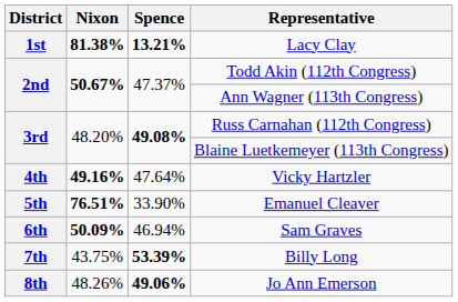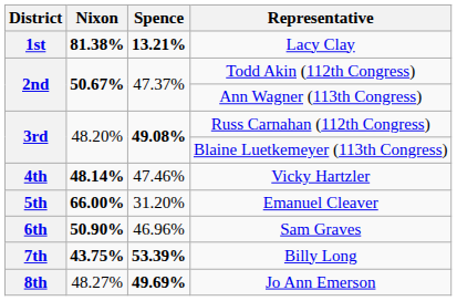 <table class=wikitable>
 <tr>
 <th>District</th>
 <th>Nixon</th>
 <th>Spence</th>
 <th>Representative</th>
 </tr>
 <tr align=center>
 <th rowspan=1 ><a href='#'>1st</a></th>
 <td rowspan=1><strong>81.38%</strong></td>
 <td rowspan=1><strong>13.21%</strong></td>
 <td><a href='#'>Lacy Clay</a></td>
 </tr>
 <tr align=center>
 <th rowspan=2 ><a href='#'>2nd</a></th>
 <td rowspan=2><strong>50.67%</strong></td>
 <td rowspan=2>47.37%</td>
 <td><a href='#'>Todd Akin</a> (<a href='#'>112th Congress</a>)</td>
 </tr>
 <tr align=center>
 <td><a href='#'>Ann Wagner</a> (<a href='#'>113th Congress</a>)</td>
 </tr>
 <tr align=center>
 <th rowspan=2 ><a href='#'>3rd</a></th>
 <td rowspan=2>48.20%</td>
 <td rowspan=2><strong>49.08%</strong></td>
 <td><a href='#'>Russ Carnahan</a> (<a href='#'>112th Congress</a>)</td>
 </tr>
 <tr align=center>
 <td><a href='#'>Blaine Luetkemeyer</a> (<a href='#'>113th Congress</a>)</td>
 </tr>
 <tr align=center>
 <th rowspan=1 ><a href='#'>4th</a></th>
-<td rowspan=1><strong>49.16%</strong></td>
-<td rowspan=1>47.64%</td>
+<td rowspan=1><strong>48.14%</strong></td>
+<td rowspan=1>47.46%</td>
 <td><a href='#'>Vicky Hartzler</a></td>
 </tr>
 <tr align=center>
 <th rowspan=1 ><a href='#'>5th</a></th>
-<td rowspan=1><strong>76.51%</strong></td>
-<td rowspan=1>33.90%</td>
+<td rowspan=1><strong>66.00%</strong></td>
+<td rowspan=1>31.20%</td>
 <td><a href='#'>Emanuel Cleaver</a></td>
 </tr>
 <tr align=center>
 <th rowspan=1 ><a href='#'>6th</a></th>
-<td rowspan=1><strong>50.09%</strong></td>
-<td rowspan=1>46.94%</td>
+<td rowspan=1><strong>50.90%</strong></td>
+<td rowspan=1>46.96%</td>
 <td><a href='#'>Sam Graves</a></td>
 </tr>
 <tr align=center>
 <th rowspan=1 ><a href='#'>7th</a></th>
-<td rowspan=1>43.75%</td>
+<td rowspan=1><strong>43.75%</strong></td>
 <td rowspan=1><strong>53.39%</strong></td>
 <td><a href='#'>Billy Long</a></td>
 </tr>
 <tr align=center>
 <th rowspan=1 ><a href='#'>8th</a></th>
-<td rowspan=1>48.26%</td>
-<td rowspan=1><strong>49.06%</strong></td>
+<td rowspan=1>48.27%</td>
+<td rowspan=1><strong>49.69%</strong></td>
 <td><a href='#'>Jo Ann Emerson</a></td>
 </tr>
 </table>
